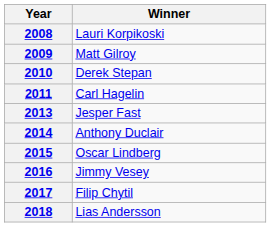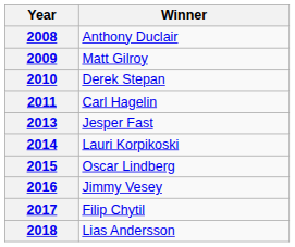 <table class="wikitable">
 <tr>
 <th scope="col" style="width:5em">Year</th>
 <th scope="col" style="width:15em">Winner</th>
 </tr>
 <tr>
 <th scope="row"><a href='#'>2008</a></th>
-<td><a href='#'>Lauri Korpikoski</a></td>
+<td><a href='#'>Anthony Duclair</a></td>
 </tr>
 <tr>
 <th scope="row"><a href='#'>2009</a></th>
 <td><a href='#'>Matt Gilroy</a></td>
 </tr>
 <tr>
 <th scope="row"><a href='#'>2010</a></th>
 <td><a href='#'>Derek Stepan</a></td>
 </tr>
 <tr>
 <th scope="row"><a href='#'>2011</a></th>
 <td><a href='#'>Carl Hagelin</a></td>
 </tr>
 <tr>
 <th scope="row"><a href='#'>2013</a></th>
 <td><a href='#'>Jesper Fast</a></td>
 </tr>
 <tr>
 <th scope="row"><a href='#'>2014</a></th>
-<td><a href='#'>Anthony Duclair</a></td>
+<td><a href='#'>Lauri Korpikoski</a></td>
 </tr>
 <tr>
 <th scope="row"><a href='#'>2015</a></th>
 <td><a href='#'>Oscar Lindberg</a></td>
 </tr>
 <tr>
 <th scope="row"><a href='#'>2016</a></th>
 <td><a href='#'>Jimmy Vesey</a></td>
 </tr>
 <tr>
 <th scope="row"><a href='#'>2017</a></th>
 <td><a href='#'>Filip Chytil</a></td>
 </tr>
 <tr>
 <th scope="row"><a href='#'>2018</a></th>
 <td><a href='#'>Lias Andersson</a></td>
 </tr>
 </table>
